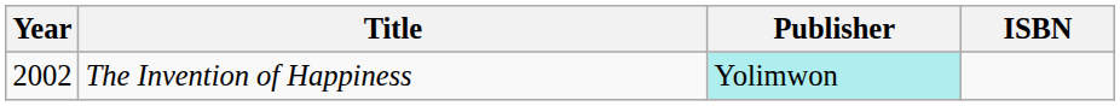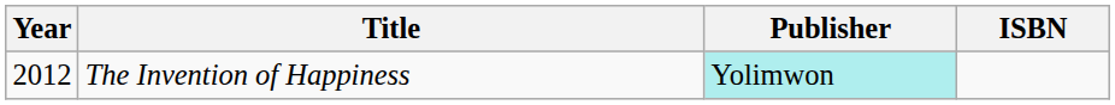 <table class="wikitable" style="width:600px">
 <tr>
 <th width=10>Year</th>
 <th scope="col">Title</th>
 <th>Publisher</th>
 <th>ISBN</th>
 </tr>
 <tr>
-<td>2002</td>
+<td>2012</td>
 <td><em>The Invention of Happiness</em></td>
 <td style="background: paleturquoise;">Yolimwon</td>
 <td></td>
 </tr>
 </table>
